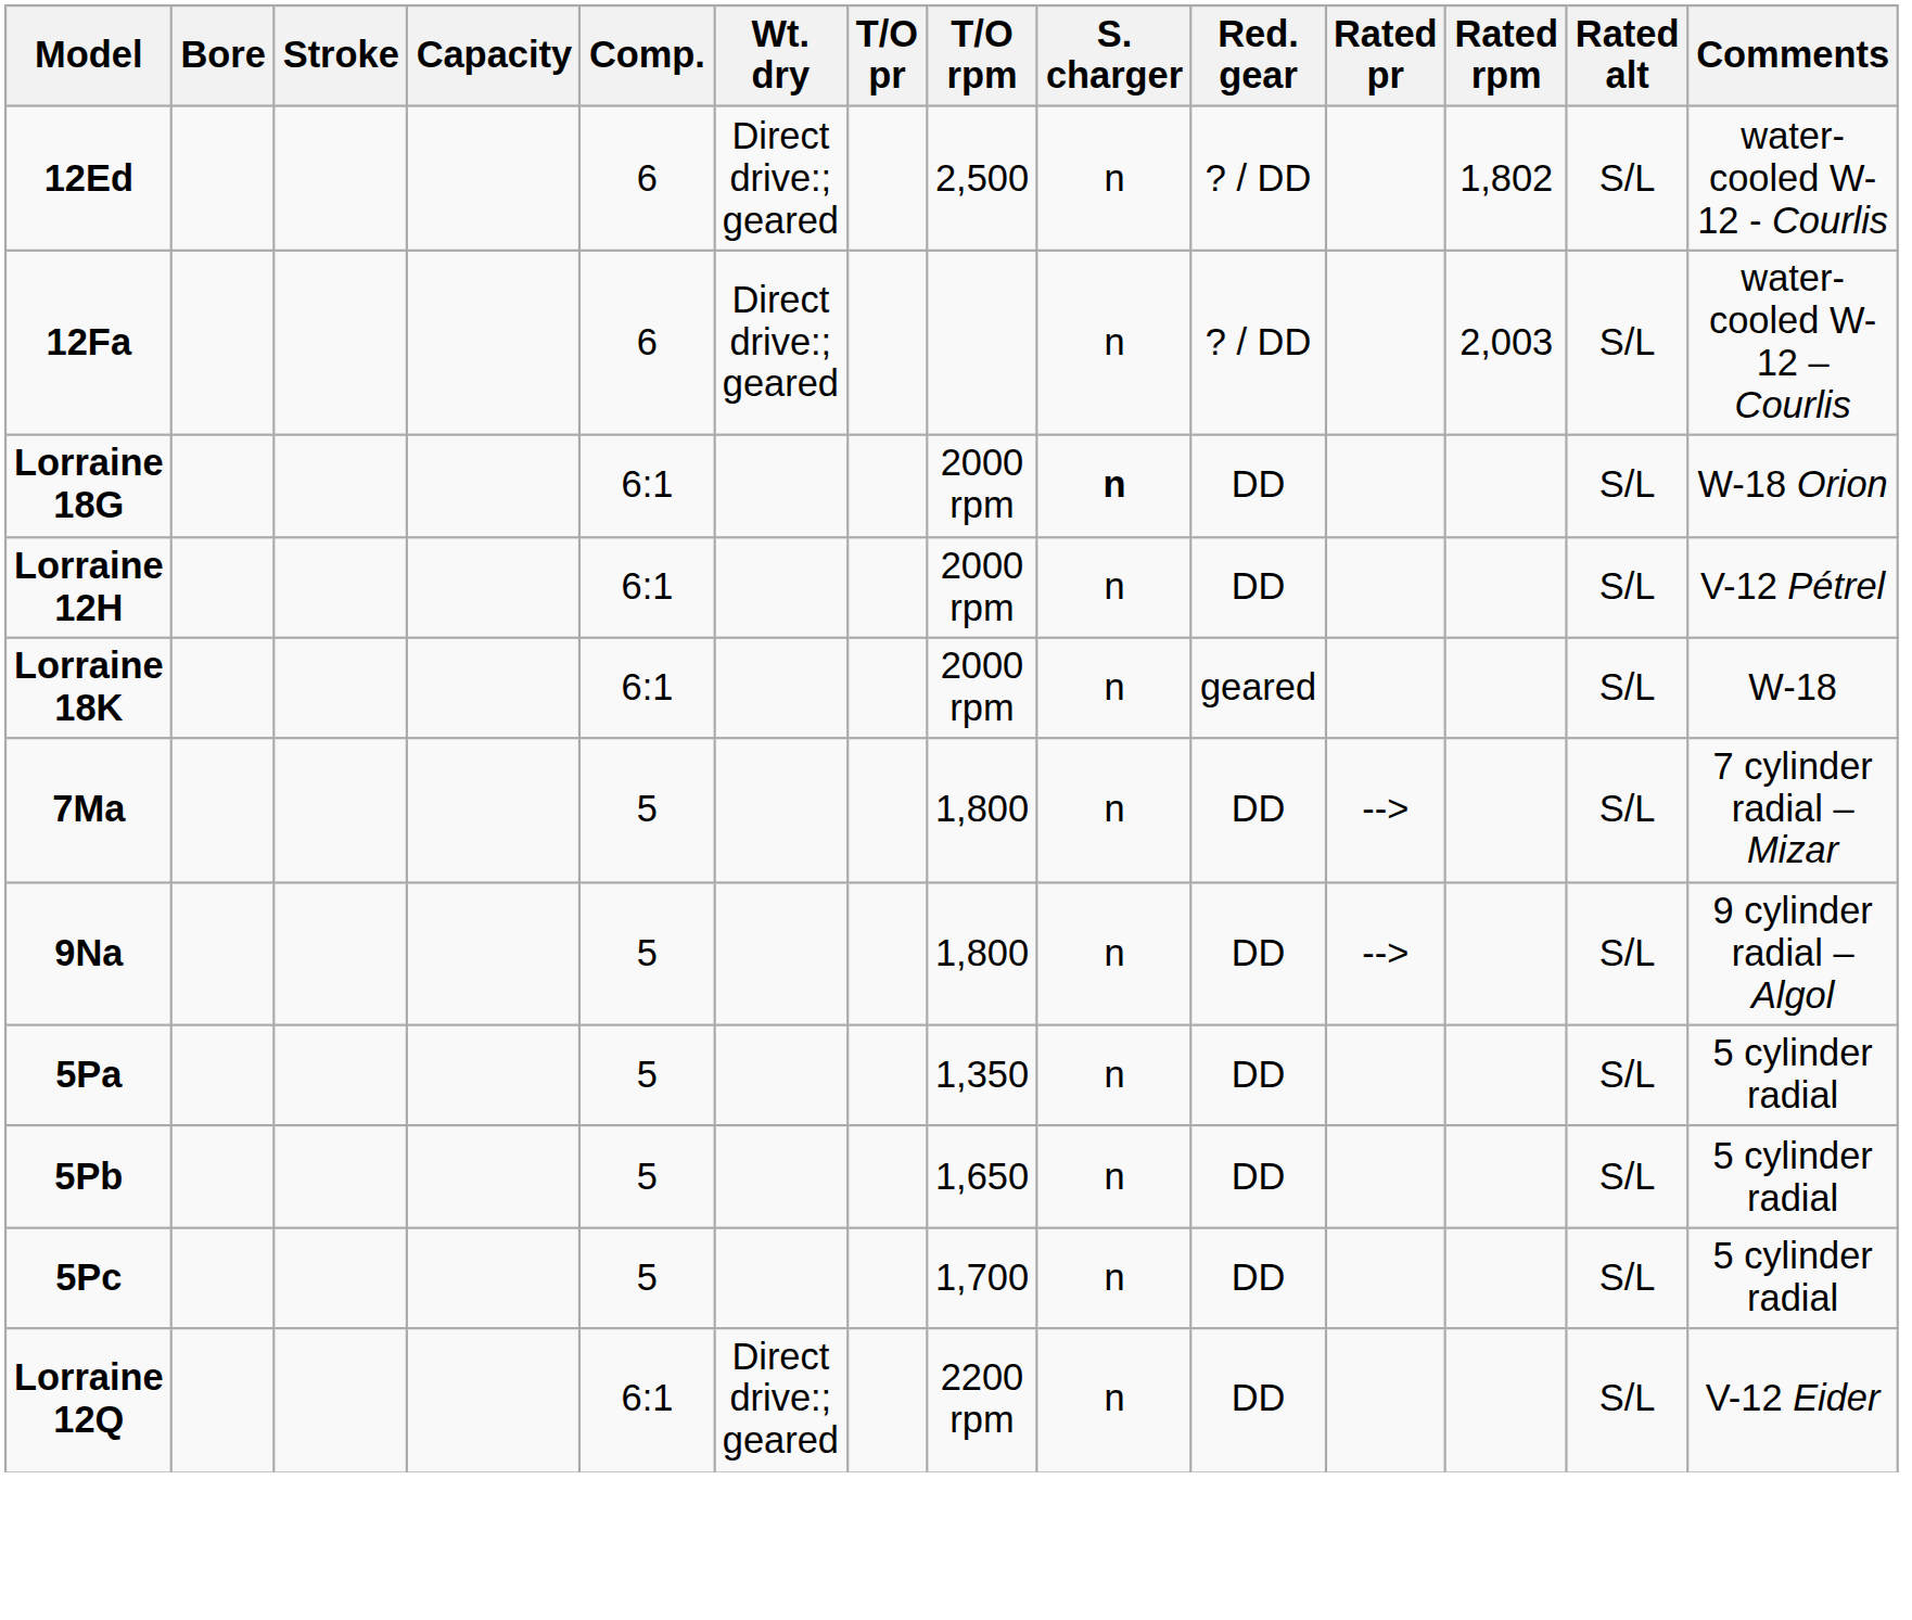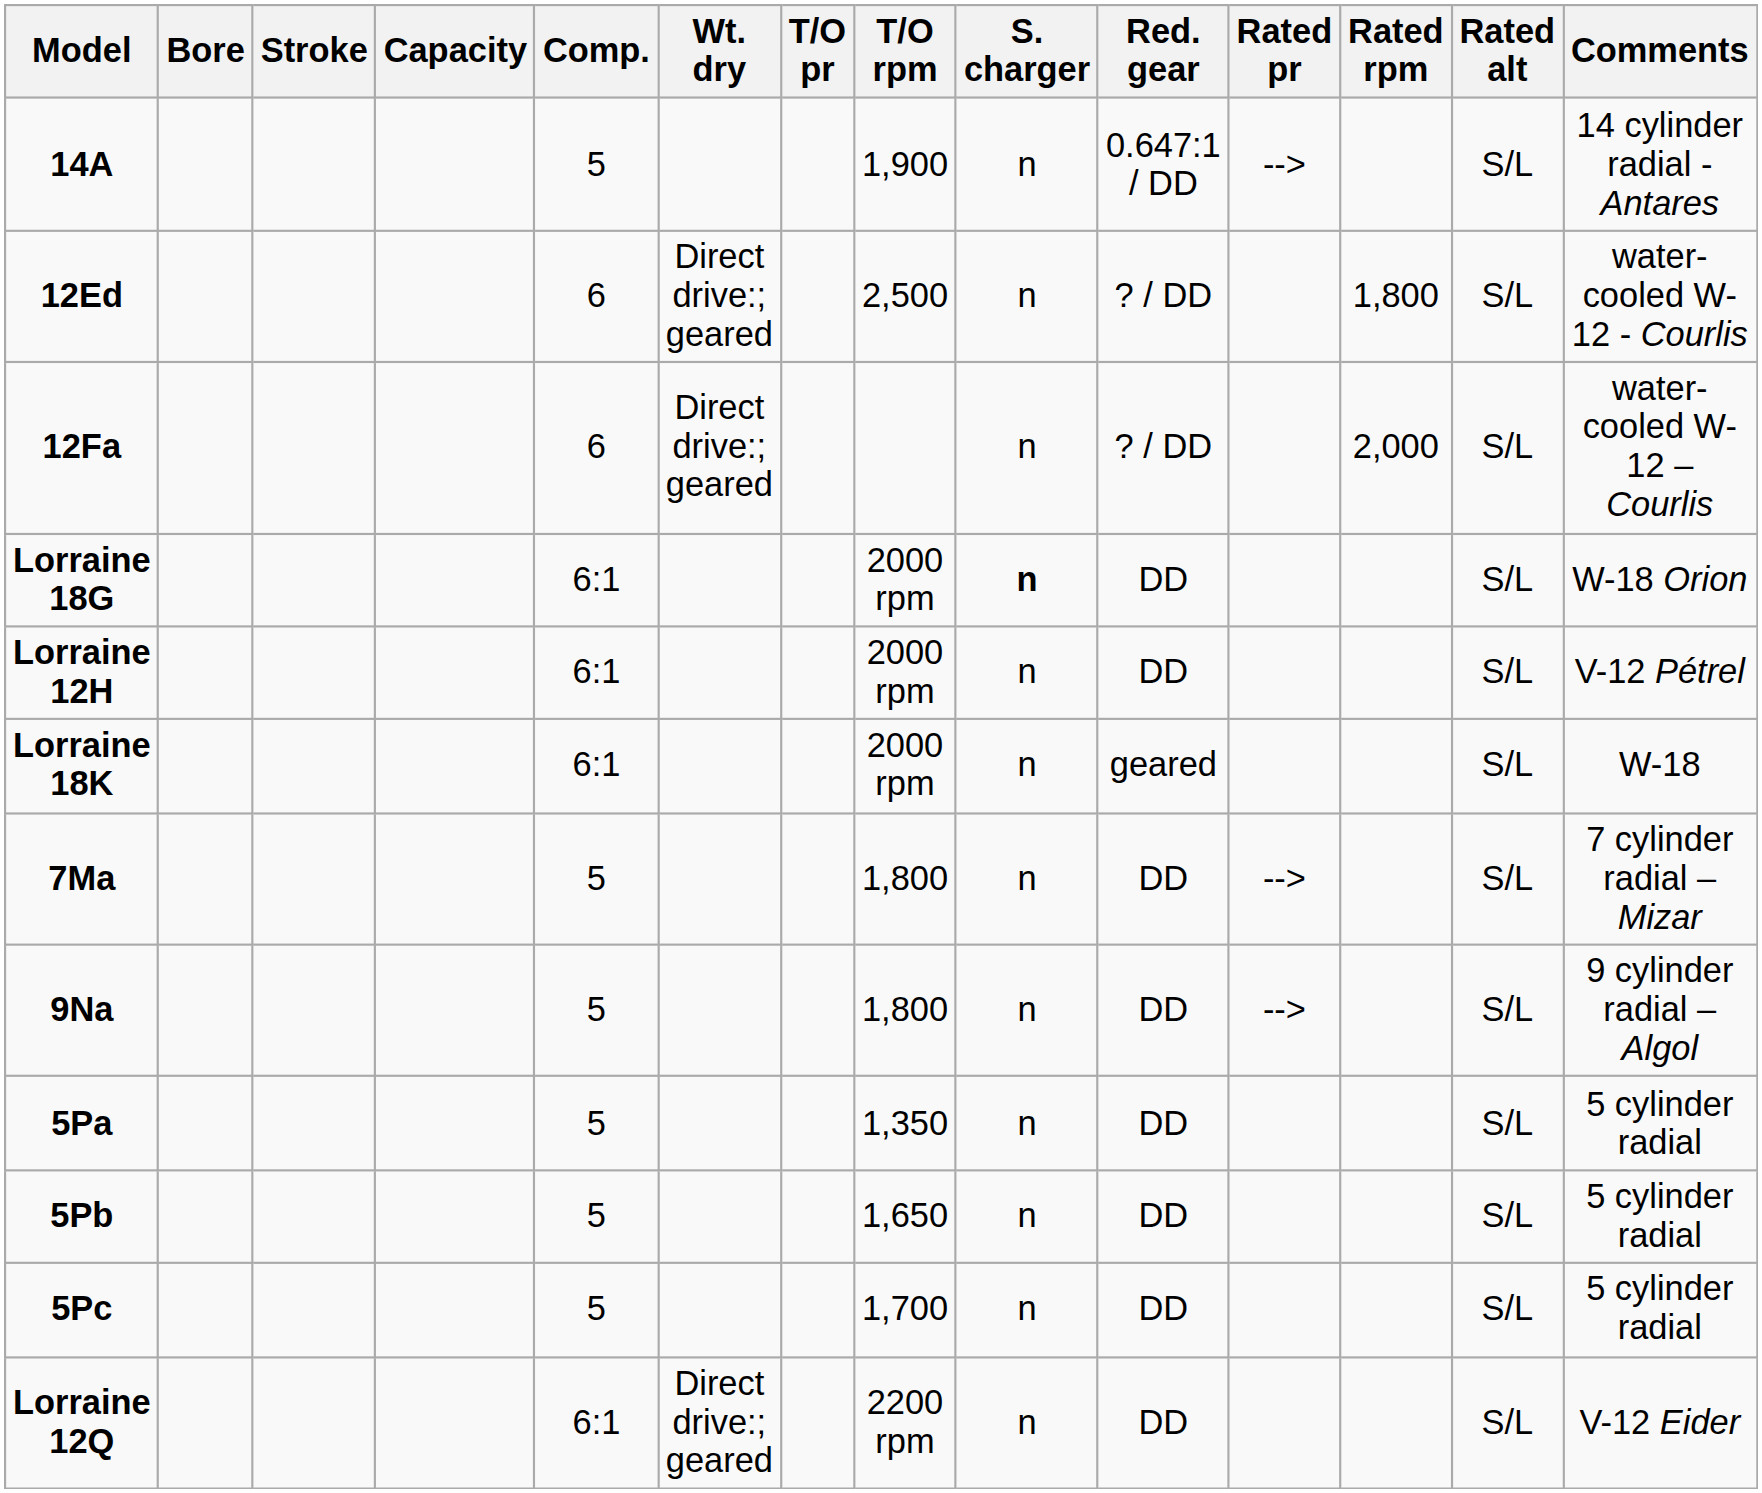 <table class="wikitable" style="text-align:center;">
 <tr>
 <th>Model</th>
 <th>Bore</th>
 <th>Stroke</th>
 <th>Capacity</th>
 <th>Comp.</th>
 <th>Wt. dry</th>
 <th>T/O pr</th>
 <th>T/O rpm</th>
 <th>S. charger</th>
 <th>Red. gear</th>
 <th>Rated pr</th>
 <th>Rated rpm</th>
 <th>Rated alt</th>
 <th>Comments</th>
 </tr>
 <tr>
+<td><strong>14A</strong></td>
+<td></td>
+<td></td>
+<td></td>
+<td>5</td>
+<td></td>
+<td></td>
+<td> 1,900</td>
+<td>n</td>
+<td>0.647:1 / DD</td>
+<td>--></td>
+<td></td>
+<td>S/L</td>
+<td>14 cylinder radial - <em>Antares</em></td>
+</tr>
+<tr>
 <td><strong>12Ed</strong></td>
 <td></td>
 <td></td>
 <td></td>
 <td>6</td>
 <td>Direct drive:; geared </td>
 <td></td>
 <td>2,500</td>
 <td>n</td>
 <td>? / DD</td>
 <td></td>
-<td>1,802</td>
+<td>1,800</td>
 <td>S/L</td>
 <td>water-cooled W-12 - <em>Courlis</em></td>
 </tr>
 <tr>
 <td><strong>12Fa</strong></td>
 <td></td>
 <td></td>
 <td></td>
 <td>6</td>
 <td>Direct drive:; geared </td>
 <td></td>
 <td></td>
 <td>n</td>
 <td>? / DD</td>
 <td></td>
-<td>2,003</td>
+<td>2,000</td>
 <td>S/L</td>
 <td>water-cooled W-12 – <em>Courlis</em></td>
 </tr>
 <tr>
 <td><strong>Lorraine 18G</strong></td>
 <td></td>
 <td></td>
 <td></td>
 <td>6:1</td>
 <td></td>
 <td></td>
 <td> 2000 rpm</td>
 <td><strong> n</strong></td>
 <td> DD</td>
 <td></td>
 <td></td>
 <td>S/L</td>
 <td> W-18 <em>Orion</em></td>
 </tr>
 <tr>
 <td><strong>Lorraine 12H</strong></td>
 <td></td>
 <td></td>
 <td></td>
 <td>6:1</td>
 <td></td>
 <td></td>
 <td> 2000 rpm</td>
 <td> n</td>
 <td> DD</td>
 <td></td>
 <td></td>
 <td>S/L</td>
 <td> V-12 <em>Pétrel</em></td>
 </tr>
 <tr>
 <td><strong>Lorraine 18K</strong></td>
 <td></td>
 <td></td>
 <td></td>
 <td>6:1</td>
 <td></td>
 <td></td>
 <td> 2000 rpm</td>
 <td> n</td>
 <td> geared</td>
 <td></td>
 <td></td>
 <td>S/L</td>
 <td> W-18</td>
 </tr>
 <tr>
 <td><strong>7Ma</strong></td>
 <td></td>
 <td></td>
 <td></td>
 <td>5</td>
 <td></td>
 <td></td>
 <td> 1,800</td>
 <td>n</td>
 <td>DD</td>
 <td>--></td>
 <td></td>
 <td>S/L</td>
 <td>7 cylinder radial – <em>Mizar</em></td>
 </tr>
 <tr>
 <td><strong>9Na</strong></td>
 <td></td>
 <td></td>
 <td></td>
 <td>5</td>
 <td></td>
 <td></td>
 <td> 1,800</td>
 <td>n</td>
 <td>DD</td>
 <td>--></td>
 <td></td>
 <td>S/L</td>
 <td>9 cylinder radial – <em>Algol</em></td>
 </tr>
 <tr>
 <td><strong>5Pa</strong></td>
 <td></td>
 <td></td>
 <td></td>
 <td>5</td>
 <td></td>
 <td></td>
 <td> 1,350</td>
 <td>n</td>
 <td>DD</td>
 <td></td>
 <td></td>
 <td>S/L</td>
 <td>5 cylinder radial</td>
 </tr>
 <tr>
 <td><strong>5Pb</strong></td>
 <td></td>
 <td></td>
 <td></td>
 <td>5</td>
 <td></td>
 <td></td>
 <td>1,650</td>
 <td>n</td>
 <td>DD</td>
 <td></td>
 <td></td>
 <td>S/L</td>
 <td>5 cylinder radial</td>
 </tr>
 <tr>
 <td><strong>5Pc</strong></td>
 <td></td>
 <td></td>
 <td></td>
 <td>5</td>
 <td></td>
 <td></td>
 <td> 1,700</td>
 <td>n</td>
 <td>DD</td>
 <td></td>
 <td></td>
 <td>S/L</td>
 <td>5 cylinder radial</td>
 </tr>
 <tr>
 <td><strong>Lorraine 12Q</strong></td>
 <td></td>
 <td></td>
 <td></td>
 <td>6:1</td>
 <td>Direct drive:; geared </td>
 <td></td>
 <td> 2200 rpm</td>
 <td> n</td>
 <td> DD</td>
 <td></td>
 <td></td>
 <td>S/L</td>
 <td> V-12 <em>Eider</em></td>
 </tr>
 </table>
